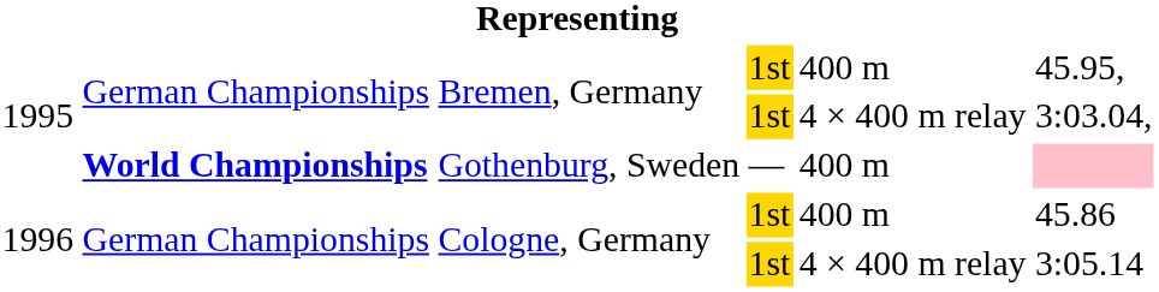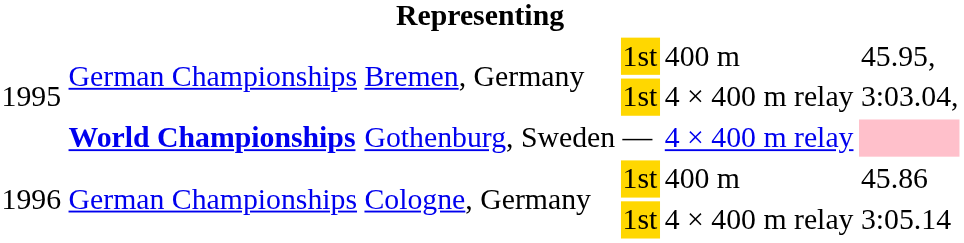 <table>
 <tr>
 <th colspan="6">Representing </th>
 </tr>
 <tr>
 <td rowspan="3">1995</td>
 <td rowspan="2"><a href='#'>German Championships</a></td>
 <td rowspan="2"><a href='#'>Bremen</a>, Germany</td>
 <td style="background:gold">1st</td>
 <td>400 m</td>
 <td>45.95, <strong></strong></td>
 </tr>
 <tr>
 <td style="background:gold">1st</td>
 <td>4 × 400 m relay</td>
 <td>3:03.04, <strong></strong></td>
 </tr>
 <tr>
 <td><strong><a href='#'>World Championships</a></strong></td>
 <td><a href='#'>Gothenburg</a>, Sweden</td>
 <td>—</td>
-<td>400 m</td>
+<td><a href='#'>4 × 400 m relay</a></td>
 <td style="background:pink"></td>
 </tr>
 <tr>
 <td rowspan="2">1996</td>
 <td rowspan="2"><a href='#'>German Championships</a></td>
 <td rowspan="2"><a href='#'>Cologne</a>, Germany</td>
 <td style="background:gold">1st</td>
 <td>400 m</td>
 <td>45.86</td>
 </tr>
 <tr>
 <td style="background:gold">1st</td>
 <td>4 × 400 m relay</td>
 <td>3:05.14</td>
 </tr>
 </table>
